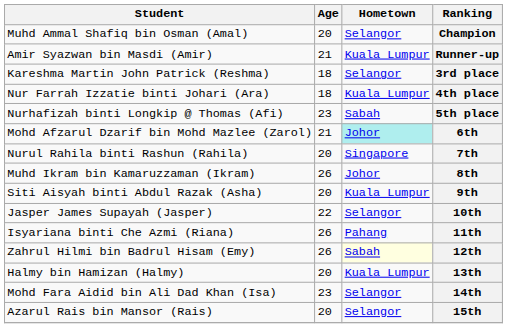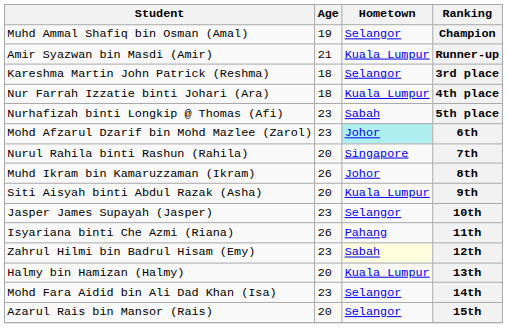 <table class="wikitable" style="font-size:90%;">
 <tr>
 <th>Student</th>
 <th>Age</th>
 <th>Hometown</th>
 <th>Ranking</th>
 </tr>
 <tr>
 <td>Muhd Ammal Shafiq bin Osman (Amal)</td>
-<td>20</td>
+<td>19</td>
 <td><a href='#'>Selangor</a></td>
 <th>Champion</th>
 </tr>
 <tr>
 <td>Amir Syazwan bin Masdi (Amir)</td>
 <td>21</td>
 <td><a href='#'>Kuala Lumpur</a></td>
 <th>Runner-up</th>
 </tr>
 <tr>
 <td>Kareshma Martin John Patrick (Reshma)</td>
 <td>18</td>
 <td><a href='#'>Selangor</a></td>
 <th>3rd place</th>
 </tr>
 <tr>
 <td>Nur Farrah Izzatie binti Johari (Ara)</td>
 <td>18</td>
 <td><a href='#'>Kuala Lumpur</a></td>
 <th>4th place</th>
 </tr>
 <tr>
 <td>Nurhafizah binti Longkip @ Thomas (Afi)</td>
 <td>23</td>
 <td><a href='#'>Sabah</a></td>
 <th>5th place</th>
 </tr>
 <tr>
 <td>Mohd Afzarul Dzarif bin Mohd Mazlee (Zarol)</td>
-<td>21</td>
+<td>23</td>
 <td style="background: paleturquoise;"><a href='#'>Johor</a></td>
 <th>6th</th>
 </tr>
 <tr>
 <td>Nurul Rahila binti Rashun (Rahila)</td>
 <td>20</td>
 <td><a href='#'>Singapore</a></td>
 <th>7th</th>
 </tr>
 <tr>
 <td>Muhd Ikram bin Kamaruzzaman (Ikram)</td>
 <td>26</td>
 <td><a href='#'>Johor</a></td>
 <th>8th</th>
 </tr>
 <tr>
 <td>Siti Aisyah binti Abdul Razak (Asha)</td>
 <td>20</td>
 <td><a href='#'>Kuala Lumpur</a></td>
 <th>9th</th>
 </tr>
 <tr>
 <td>Jasper James Supayah (Jasper)</td>
-<td>22</td>
+<td>23</td>
 <td><a href='#'>Selangor</a></td>
 <th>10th</th>
 </tr>
 <tr>
 <td>Isyariana binti Che Azmi (Riana)</td>
 <td>26</td>
 <td><a href='#'>Pahang</a></td>
 <th>11th</th>
 </tr>
 <tr>
 <td>Zahrul Hilmi bin Badrul Hisam (Emy)</td>
-<td>26</td>
+<td>23</td>
 <td style="background: lightyellow;"><a href='#'>Sabah</a></td>
 <th>12th</th>
 </tr>
 <tr>
 <td>Halmy bin Hamizan (Halmy)</td>
 <td>20</td>
 <td><a href='#'>Kuala Lumpur</a></td>
 <th>13th</th>
 </tr>
 <tr>
 <td>Mohd Fara Aidid bin Ali Dad Khan (Isa)</td>
 <td>23</td>
 <td><a href='#'>Selangor</a></td>
 <th>14th</th>
 </tr>
 <tr>
 <td>Azarul Rais bin Mansor (Rais)</td>
 <td>20</td>
 <td><a href='#'>Selangor</a></td>
 <th>15th</th>
 </tr>
 <tr>
 </tr>
 </table>
